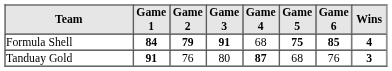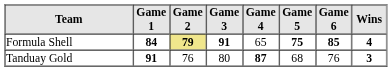 <table border=1 cellspacing=0 width=525 align=center>
 <tr style="text-align:center; background-color:#e6e6e6;">
 <th align=center width=30%>Team</th>
 <th width=8%>Game 1</th>
 <th width=8%>Game 2</th>
 <th width=8%>Game 3</th>
 <th width=8%>Game 4</th>
 <th width=8%>Game 5</th>
 <th width=8%>Game 6</th>
 <th width=8%>Wins</th>
 </tr>
 <tr style="text-align:center;">
 <td align=left>Formula Shell</td>
 <td><strong>84</strong></td>
-<td><strong>79</strong></td>
+<td style="background: khaki;"><strong>79</strong></td>
 <td><strong>91</strong></td>
-<td>68</td>
+<td>65</td>
 <td><strong>75</strong></td>
 <td><strong>85</strong></td>
 <td><strong>4</strong></td>
 </tr>
 <tr style="text-align:center;">
 <td align=left>Tanduay Gold</td>
 <td><strong>91</strong></td>
 <td>76</td>
 <td>80</td>
 <td><strong>87</strong></td>
 <td>68</td>
 <td>76</td>
 <td><strong>3</strong></td>
 </tr>
 <tr style="text-align:center; font-size: 85%; background-color:#e6e6e6;">
 </tr>
 </table>
